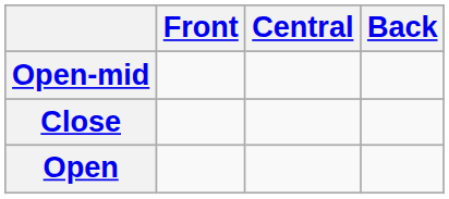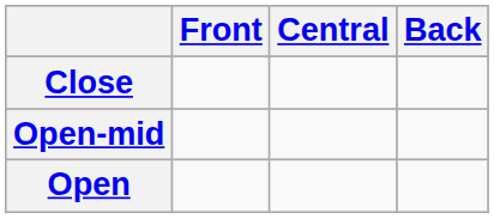 <table class="wikitable" style="text-align: center;">
 <tr>
 <th> </th>
 <th><a href='#'>Front</a></th>
 <th><a href='#'>Central</a></th>
 <th><a href='#'>Back</a></th>
 </tr>
 <tr>
-<th><a href='#'>Open-mid</a></th>
+<th><a href='#'>Close</a></th>
 <td></td>
 <td></td>
 <td></td>
 </tr>
 <tr>
-<th><a href='#'>Close</a></th>
+<th><a href='#'>Open-mid</a></th>
 <td></td>
 <td></td>
 <td></td>
 </tr>
 <tr>
 <th><a href='#'>Open</a></th>
 <td> </td>
 <td></td>
 <td> </td>
 </tr>
 </table>
